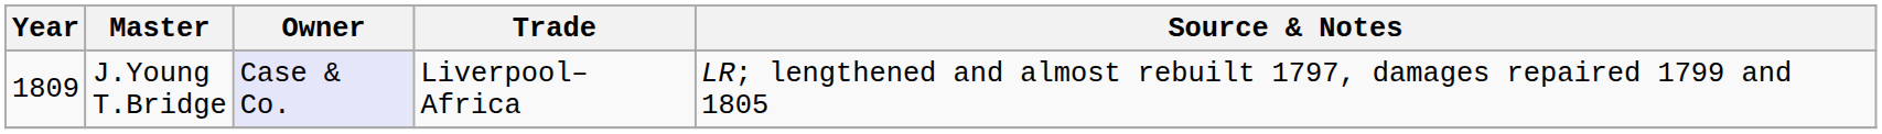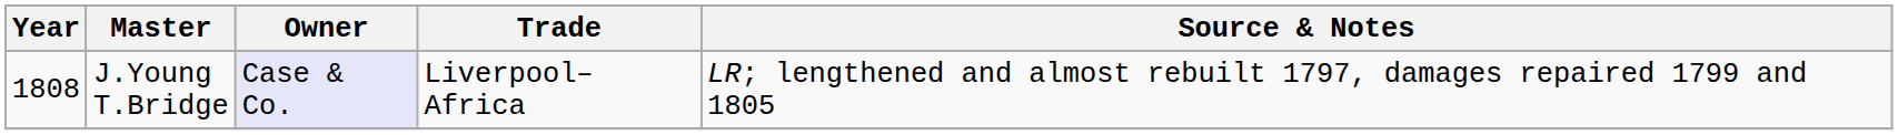 <table class=" wikitable">
 <tr>
 <th>Year</th>
 <th>Master</th>
 <th>Owner</th>
 <th>Trade</th>
 <th>Source & Notes</th>
 </tr>
 <tr>
-<td>1809</td>
+<td>1808</td>
 <td>J.Young<br>T.Bridge</td>
 <td style="background: lavender;">Case & Co.</td>
 <td>Liverpool–Africa</td>
 <td><em>LR</em>; lengthened and almost rebuilt 1797, damages repaired 1799 and 1805</td>
 </tr>
 <tr>
 </tr>
 </table>
